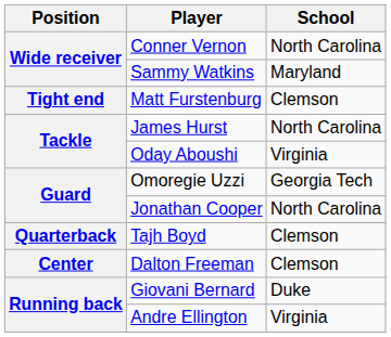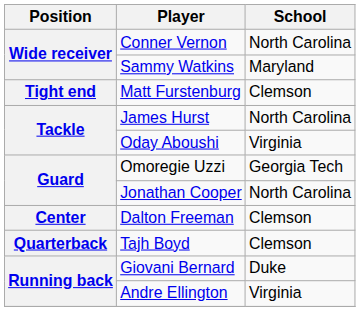 <table class="wikitable">
 <tr>
 <th>Position</th>
 <th>Player</th>
 <th>School</th>
 </tr>
 <tr>
 <th rowspan="2"><a href='#'>Wide receiver</a></th>
 <td><a href='#'>Conner Vernon</a></td>
 <td>North Carolina</td>
 </tr>
 <tr>
 <td><a href='#'>Sammy Watkins</a></td>
 <td>Maryland</td>
 </tr>
 <tr>
 <th rowspan="1"><a href='#'>Tight end</a></th>
 <td><a href='#'>Matt Furstenburg</a></td>
 <td>Clemson</td>
 </tr>
 <tr>
 <th rowspan="2"><a href='#'>Tackle</a></th>
 <td><a href='#'>James Hurst</a></td>
 <td>North Carolina</td>
 </tr>
 <tr>
 <td><a href='#'>Oday Aboushi</a></td>
 <td>Virginia</td>
 </tr>
 <tr>
 <th rowspan="2"><a href='#'>Guard</a></th>
 <td>Omoregie Uzzi</td>
 <td>Georgia Tech</td>
 </tr>
 <tr>
 <td><a href='#'>Jonathan Cooper</a></td>
 <td>North Carolina</td>
 </tr>
 <tr>
-<th rowspan="1"><a href='#'>Quarterback</a></th>
-<td><a href='#'>Tajh Boyd</a></td>
+<th rowspan="1"><a href='#'>Center</a></th>
+<td><a href='#'>Dalton Freeman</a></td>
 <td>Clemson</td>
 </tr>
 <tr>
-<th rowspan="1"><a href='#'>Center</a></th>
-<td><a href='#'>Dalton Freeman</a></td>
+<th rowspan="1"><a href='#'>Quarterback</a></th>
+<td><a href='#'>Tajh Boyd</a></td>
 <td>Clemson</td>
 </tr>
 <tr>
 <th rowspan="2"><a href='#'>Running back</a></th>
 <td><a href='#'>Giovani Bernard</a></td>
 <td>Duke</td>
 </tr>
 <tr>
 <td><a href='#'>Andre Ellington</a></td>
 <td>Virginia</td>
 </tr>
 <tr>
 </tr>
 </table>
